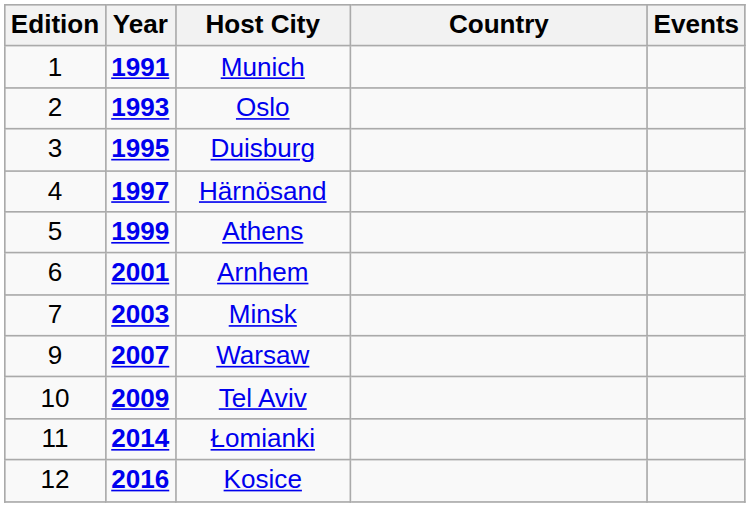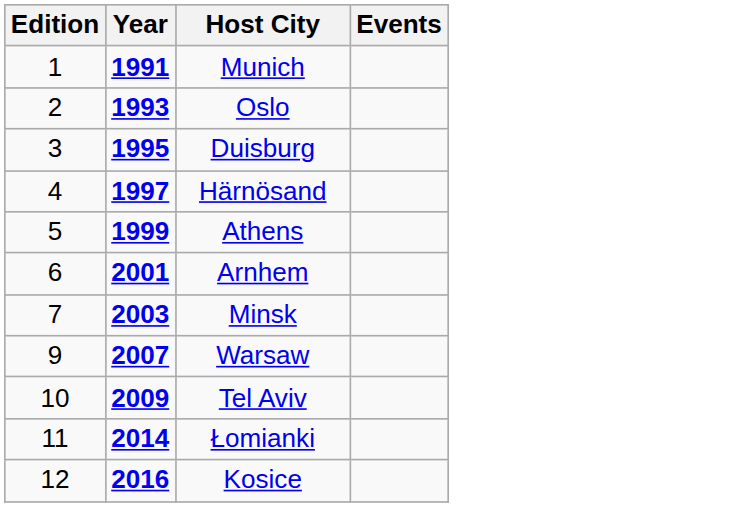 <table class="wikitable" style="text-align:center">
 <tr>
 <th width=30>Edition</th>
 <th width=30>Year</th>
 <th width=100>Host City</th>
-<th width=175>Country</th>
 <th width=30>Events</th>
 </tr>
 <tr>
 <td>1</td>
 <td><strong><a href='#'>1991</a></strong></td>
 <td><a href='#'>Munich</a></td>
-<td style="text-align:left;"></td>
 <td></td>
 </tr>
 <tr>
 <td>2</td>
 <td><strong><a href='#'>1993</a></strong></td>
 <td><a href='#'>Oslo</a></td>
-<td style="text-align:left;"></td>
 <td></td>
 </tr>
 <tr>
 <td>3</td>
 <td><strong><a href='#'>1995</a></strong></td>
 <td><a href='#'>Duisburg</a></td>
-<td style="text-align:left;"></td>
 <td></td>
 </tr>
 <tr>
 <td>4</td>
 <td><strong><a href='#'>1997</a></strong></td>
 <td><a href='#'>Härnösand</a></td>
-<td style="text-align:left;"></td>
 <td></td>
 </tr>
 <tr>
 <td>5</td>
 <td><strong><a href='#'>1999</a></strong></td>
 <td><a href='#'>Athens</a></td>
-<td style="text-align:left;"></td>
 <td></td>
 </tr>
 <tr>
 <td>6</td>
 <td><strong><a href='#'>2001</a></strong></td>
 <td><a href='#'>Arnhem</a></td>
-<td style="text-align:left;"></td>
 <td></td>
 </tr>
 <tr>
 <td>7</td>
 <td><strong><a href='#'>2003</a></strong></td>
 <td><a href='#'>Minsk</a></td>
-<td style="text-align:left;"></td>
 <td></td>
 </tr>
 <tr>
 <td>9</td>
 <td><strong><a href='#'>2007</a></strong></td>
 <td><a href='#'>Warsaw</a></td>
-<td style="text-align:left;"></td>
 <td></td>
 </tr>
 <tr>
 <td>10</td>
 <td><strong><a href='#'>2009</a></strong></td>
 <td><a href='#'>Tel Aviv</a></td>
-<td style="text-align:left;"></td>
 <td></td>
 </tr>
 <tr>
 <td>11</td>
 <td><strong><a href='#'>2014</a></strong></td>
 <td><a href='#'>Łomianki</a></td>
-<td style="text-align:left;"></td>
 <td></td>
 </tr>
 <tr>
 <td>12</td>
 <td><strong><a href='#'>2016</a></strong></td>
 <td><a href='#'>Kosice</a></td>
-<td style="text-align:left;"></td>
 <td></td>
 </tr>
 </table>
